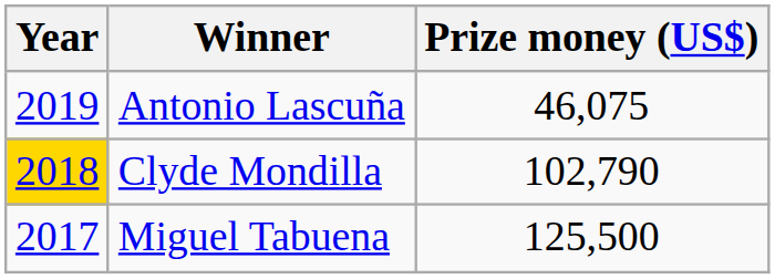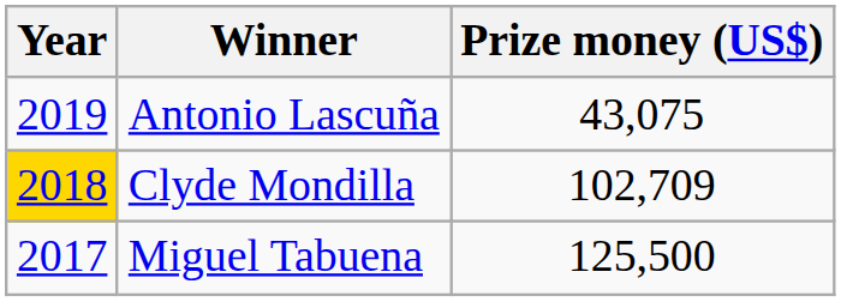 <table class=wikitable>
 <tr>
 <th>Year</th>
 <th>Winner</th>
 <th>Prize money (<a href='#'>US$</a>)</th>
 </tr>
 <tr>
 <td><a href='#'>2019</a></td>
 <td> <a href='#'>Antonio Lascuña</a></td>
-<td align=center>46,075</td>
+<td align=center>43,075</td>
 </tr>
 <tr>
 <td style="background: gold;"><a href='#'>2018</a></td>
 <td> <a href='#'>Clyde Mondilla</a></td>
-<td align=center>102,790</td>
+<td align=center>102,709</td>
 </tr>
 <tr>
 <td><a href='#'>2017</a></td>
 <td> <a href='#'>Miguel Tabuena</a></td>
 <td align=center>125,500</td>
 </tr>
 </table>
